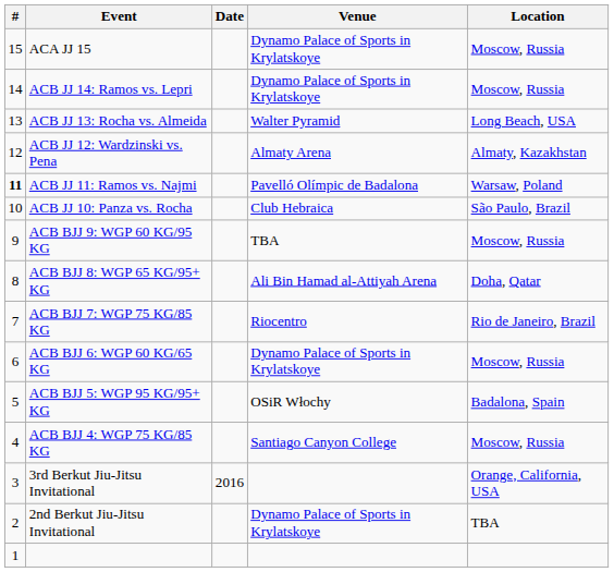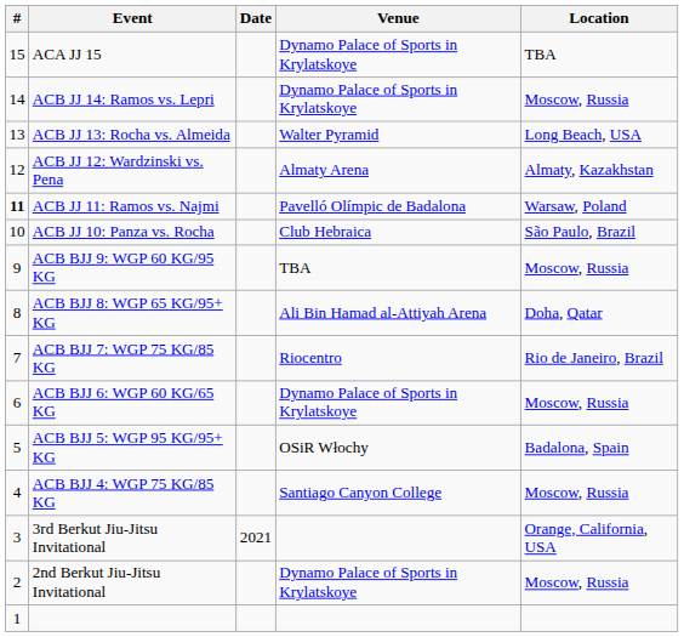 <table class="wikitable sortable" style="font-size: 90%;">
 <tr>
 <th scope="col">#</th>
 <th scope="col">Event</th>
 <th scope="col">Date</th>
 <th scope="col">Venue</th>
 <th scope="col">Location</th>
 </tr>
 <tr>
 <td align=center>15</td>
 <td>ACA JJ 15</td>
 <td></td>
 <td><a href='#'>Dynamo Palace of Sports in Krylatskoye</a></td>
-<td> <a href='#'>Moscow</a>, <a href='#'>Russia</a></td>
+<td>TBA</td>
 </tr>
 <tr>
 <td align=center>14</td>
 <td><a href='#'>ACB JJ 14: Ramos vs. Lepri</a></td>
 <td></td>
 <td><a href='#'>Dynamo Palace of Sports in Krylatskoye</a></td>
 <td> <a href='#'>Moscow</a>, <a href='#'>Russia</a></td>
 </tr>
 <tr>
 <td align=center>13</td>
 <td><a href='#'>ACB JJ 13: Rocha vs. Almeida</a></td>
 <td></td>
 <td><a href='#'>Walter Pyramid</a></td>
 <td> <a href='#'>Long Beach</a>, <a href='#'>USA</a></td>
 </tr>
 <tr>
 <td align=center>12</td>
 <td><a href='#'>ACB JJ 12: Wardzinski vs. Pena</a></td>
 <td></td>
 <td><a href='#'>Almaty Arena</a></td>
 <td> <a href='#'>Almaty</a>, <a href='#'>Kazakhstan</a></td>
 </tr>
 <tr>
 <td align=center><strong>11</strong></td>
 <td><a href='#'>ACB JJ 11: Ramos vs. Najmi</a></td>
 <td></td>
 <td><a href='#'>Pavelló Olímpic de Badalona</a></td>
 <td> <a href='#'>Warsaw</a>, <a href='#'>Poland</a></td>
 </tr>
 <tr>
 <td align=center>10</td>
 <td><a href='#'>ACB JJ 10: Panza vs. Rocha</a></td>
 <td></td>
 <td><a href='#'>Club Hebraica</a></td>
 <td> <a href='#'>São Paulo</a>, <a href='#'>Brazil</a></td>
 </tr>
 <tr>
 <td align=center>9</td>
 <td><a href='#'>ACB BJJ 9: WGP 60 KG/95 KG</a></td>
 <td></td>
 <td>TBA</td>
 <td> <a href='#'>Moscow</a>, <a href='#'>Russia</a></td>
 </tr>
 <tr>
 <td align=center>8</td>
 <td><a href='#'>ACB BJJ 8: WGP 65 KG/95+ KG</a></td>
 <td></td>
 <td><a href='#'>Ali Bin Hamad al-Attiyah Arena</a></td>
 <td> <a href='#'>Doha</a>, <a href='#'>Qatar</a></td>
 </tr>
 <tr>
 <td align=center>7</td>
 <td><a href='#'>ACB BJJ 7: WGP 75 KG/85 KG</a></td>
 <td></td>
 <td><a href='#'>Riocentro</a></td>
 <td> <a href='#'>Rio de Janeiro</a>, <a href='#'>Brazil</a></td>
 </tr>
 <tr>
 <td align=center>6</td>
 <td><a href='#'>ACB BJJ 6: WGP 60 KG/65 KG</a></td>
 <td></td>
 <td><a href='#'>Dynamo Palace of Sports in Krylatskoye</a></td>
 <td> <a href='#'>Moscow</a>, <a href='#'>Russia</a></td>
 </tr>
 <tr>
 <td align=center>5</td>
 <td><a href='#'>ACB BJJ 5: WGP 95 KG/95+ KG</a></td>
 <td></td>
 <td>OSiR Włochy</td>
 <td> <a href='#'>Badalona</a>, <a href='#'>Spain</a></td>
 </tr>
 <tr>
 <td align=center>4</td>
 <td><a href='#'>ACB BJJ 4: WGP 75 KG/85 KG</a></td>
 <td></td>
 <td><a href='#'>Santiago Canyon College</a></td>
 <td> <a href='#'>Moscow</a>, <a href='#'>Russia</a></td>
 </tr>
 <tr>
 <td align=center>3</td>
 <td>3rd Berkut Jiu-Jitsu Invitational</td>
-<td>2016</td>
+<td>2021</td>
 <td></td>
 <td> <a href='#'>Orange, California</a>, <a href='#'>USA</a></td>
 </tr>
 <tr>
 <td align=center>2</td>
 <td>2nd Berkut Jiu-Jitsu Invitational</td>
 <td></td>
 <td><a href='#'>Dynamo Palace of Sports in Krylatskoye</a></td>
-<td>TBA</td>
+<td> <a href='#'>Moscow</a>, <a href='#'>Russia</a></td>
 </tr>
 <tr>
 <td align=center>1</td>
 <td></td>
 <td></td>
 <td></td>
 <td></td>
 </tr>
 </table>
